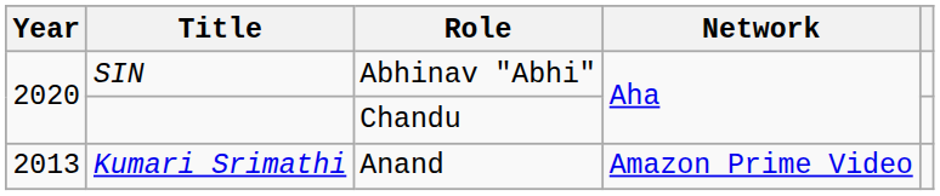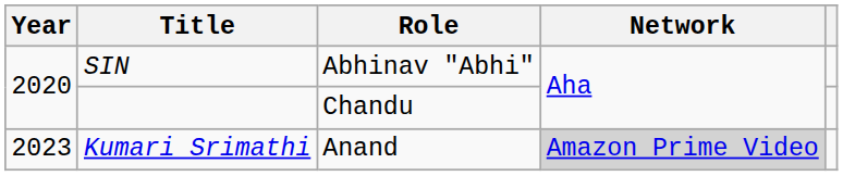 <table class="wikitable sortable">
 <tr align="text-align:center;">
 <th scope="col">Year</th>
 <th scope="col">Title</th>
 <th scope="col">Role</th>
 <th scope="col">Network</th>
 <th scope="col" class="unsortable"></th>
 </tr>
 <tr>
 <td rowspan="2" style="text-align:center;">2020</td>
 <td><em>SIN</em></td>
 <td>Abhinav "Abhi"</td>
 <td rowspan="2"><a href='#'>Aha</a></td>
 <td></td>
 </tr>
 <tr>
 <td><em></em></td>
 <td>Chandu</td>
 <td></td>
 </tr>
 <tr>
-<td>2013</td>
+<td>2023</td>
 <td><em><a href='#'>Kumari Srimathi</a></em></td>
 <td>Anand</td>
-<td><a href='#'>Amazon Prime Video</a></td>
+<td style="background: lightgrey;"><a href='#'>Amazon Prime Video</a></td>
 <td></td>
 </tr>
 </table>
